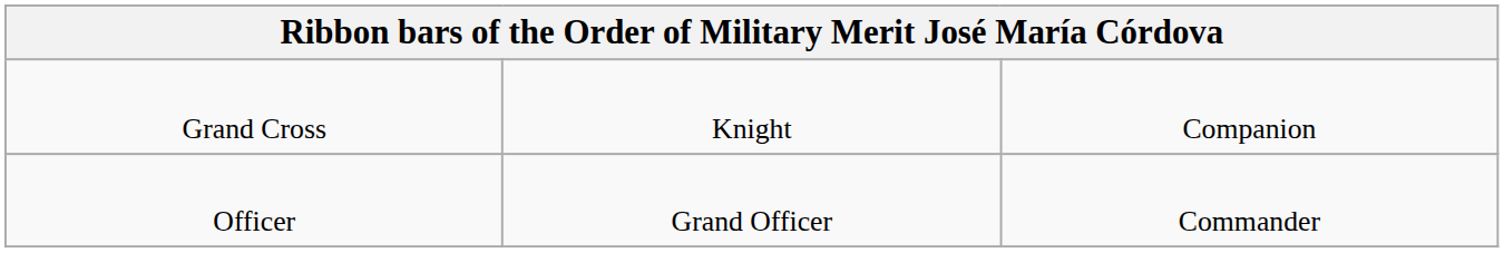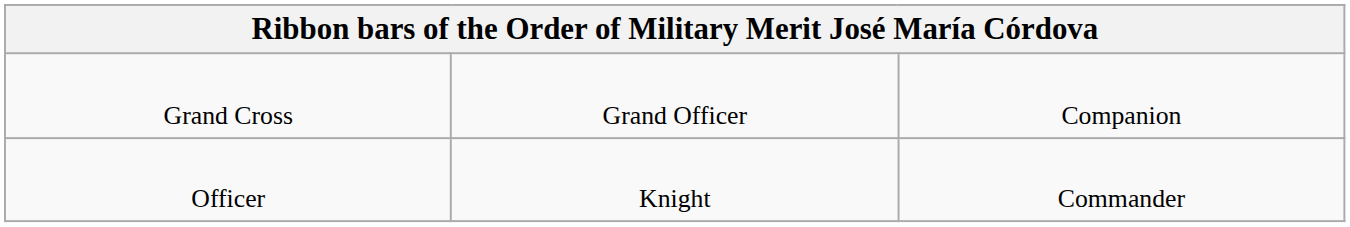 <table align=center class=wikitable width=55%>
 <tr>
 <th colspan=6>Ribbon bars of the Order of Military Merit José María Córdova</th>
 </tr>
 <tr>
 <td width=25% valign=top align=center><br><small>Grand Cross</small></td>
-<td width=25% valign=top align=center><br><small>Knight</small></td>
+<td width=25% valign=top align=center><br><small>Grand Officer</small></td>
 <td width=25% valign=top align=center><br><small>Companion</small></td>
 </tr>
 <tr>
 <td width=25% valign=top align=center><br><small>Officer</small></td>
-<td width=25% valign=top align=center><br><small>Grand Officer</small></td>
+<td width=25% valign=top align=center><br><small>Knight</small></td>
 <td width=25% valign=top align=center><br><small>Commander</small></td>
 </tr>
 </table>
